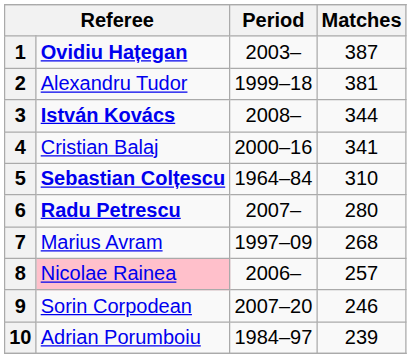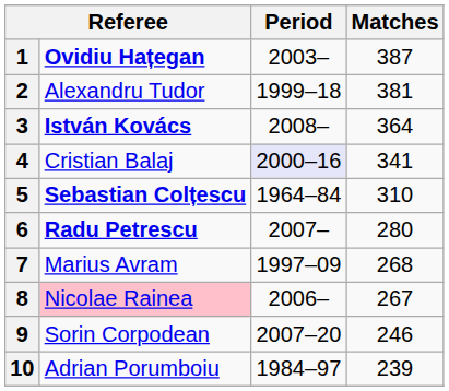 <table class="wikitable sortable" style="text-align:left;">
 <tr>
 </tr>
 <tr>
 <th colspan="2" style="text-align:center;">Referee</th>
 <th style="text-align:center;">Period</th>
 <th style="text-align:center;">Matches</th>
 </tr>
 <tr>
 <th>1</th>
 <td> <strong><a href='#'>Ovidiu Hațegan</a></strong></td>
 <td style="text-align:center;">2003–</td>
 <td style="text-align:center;">387</td>
 </tr>
 <tr>
 <th>2</th>
 <td> <a href='#'>Alexandru Tudor</a></td>
 <td style="text-align:center;">1999–18</td>
 <td style="text-align:center;">381</td>
 </tr>
 <tr>
 <th>3</th>
 <td> <strong><a href='#'>István Kovács</a></strong></td>
 <td style="text-align:center;">2008–</td>
-<td style="text-align:center;">344</td>
+<td style="text-align:center;">364</td>
 </tr>
 <tr>
 <th>4</th>
 <td> <a href='#'>Cristian Balaj</a></td>
-<td style="text-align:center;">2000–16</td>
+<td style="background: lavender; text-align:center;">2000–16</td>
 <td style="text-align:center;">341</td>
 </tr>
 <tr>
 <th>5</th>
 <td> <strong><a href='#'>Sebastian Colțescu</a></strong></td>
 <td style="text-align:center;">1964–84</td>
 <td style="text-align:center;">310</td>
 </tr>
 <tr>
 <th>6</th>
 <td> <strong><a href='#'>Radu Petrescu</a></strong></td>
 <td style="text-align:center;">2007–</td>
 <td style="text-align:center;">280</td>
 </tr>
 <tr>
 <th>7</th>
 <td> <a href='#'>Marius Avram</a></td>
 <td style="text-align:center;">1997–09</td>
 <td style="text-align:center;">268</td>
 </tr>
 <tr>
 <th>8</th>
 <td style="background: pink;"> <a href='#'>Nicolae Rainea</a></td>
 <td style="text-align:center;">2006–</td>
-<td style="text-align:center;">257</td>
+<td style="text-align:center;">267</td>
 </tr>
 <tr>
 <th>9</th>
 <td> <a href='#'>Sorin Corpodean</a></td>
 <td style="text-align:center;">2007–20</td>
 <td style="text-align:center;">246</td>
 </tr>
 <tr>
 <th>10</th>
 <td> <a href='#'>Adrian Porumboiu</a></td>
 <td style="text-align:center;">1984–97</td>
 <td style="text-align:center;">239</td>
 </tr>
 <tr>
 </tr>
 </table>
